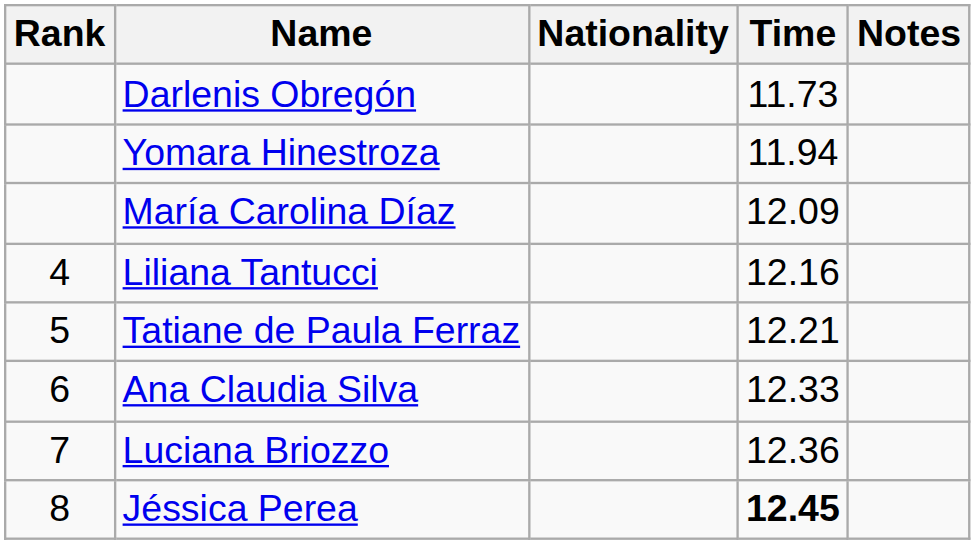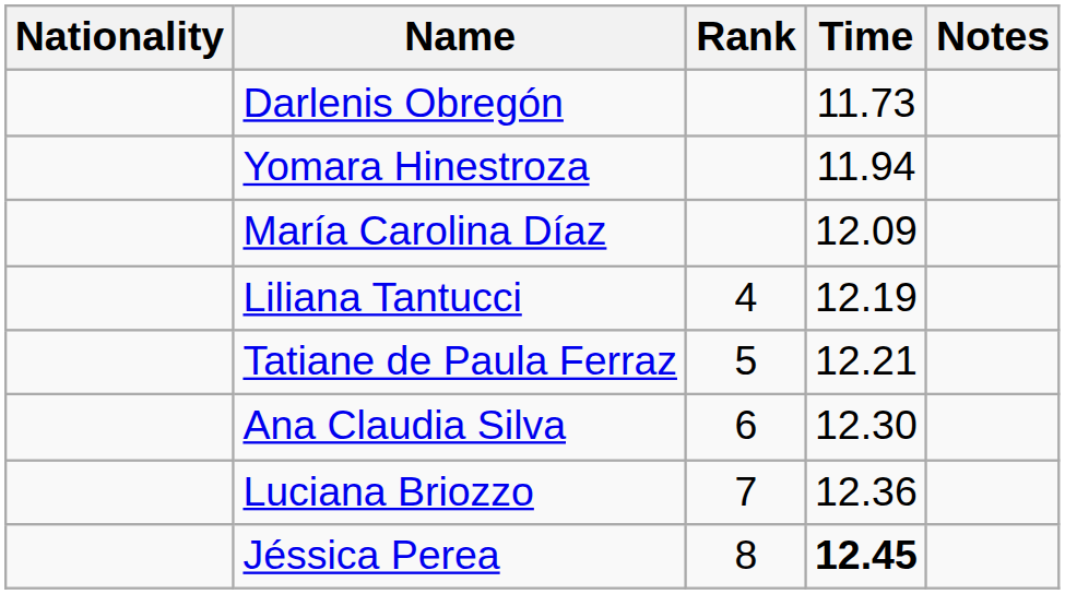 <table class="wikitable sortable" style="text-align:center">
 <tr>
+<th>Nationality</th>
+<th>Name</th>
 <th>Rank</th>
-<th>Name</th>
-<th>Nationality</th>
 <th>Time</th>
 <th>Notes</th>
 </tr>
 <tr>
+<td align=left></td>
+<td align=left><a href='#'>Darlenis Obregón</a></td>
 <td align=center></td>
-<td align=left><a href='#'>Darlenis Obregón</a></td>
-<td align=left></td>
 <td>11.73</td>
 <td></td>
 </tr>
 <tr>
+<td align=left></td>
+<td align=left><a href='#'>Yomara Hinestroza</a></td>
 <td align=center></td>
-<td align=left><a href='#'>Yomara Hinestroza</a></td>
-<td align=left></td>
 <td>11.94</td>
 <td></td>
 </tr>
 <tr>
+<td align=left></td>
+<td align=left><a href='#'>María Carolina Díaz</a></td>
 <td align=center></td>
-<td align=left><a href='#'>María Carolina Díaz</a></td>
-<td align=left></td>
 <td>12.09</td>
 <td></td>
 </tr>
 <tr>
+<td align=left></td>
+<td align=left><a href='#'>Liliana Tantucci</a></td>
 <td align=center>4</td>
-<td align=left><a href='#'>Liliana Tantucci</a></td>
-<td align=left></td>
-<td>12.16</td>
+<td>12.19</td>
 <td></td>
 </tr>
 <tr>
+<td align=left></td>
+<td align=left><a href='#'>Tatiane de Paula Ferraz</a></td>
 <td align=center>5</td>
-<td align=left><a href='#'>Tatiane de Paula Ferraz</a></td>
-<td align=left></td>
 <td>12.21</td>
 <td></td>
 </tr>
 <tr>
+<td align=left></td>
+<td align=left><a href='#'>Ana Claudia Silva</a></td>
 <td align=center>6</td>
-<td align=left><a href='#'>Ana Claudia Silva</a></td>
-<td align=left></td>
-<td>12.33</td>
+<td>12.30</td>
 <td></td>
 </tr>
 <tr>
+<td align=left></td>
+<td align=left><a href='#'>Luciana Briozzo</a></td>
 <td align=center>7</td>
-<td align=left><a href='#'>Luciana Briozzo</a></td>
-<td align=left></td>
 <td>12.36</td>
 <td></td>
 </tr>
 <tr>
+<td align=left></td>
+<td align=left><a href='#'>Jéssica Perea</a></td>
 <td align=center>8</td>
-<td align=left><a href='#'>Jéssica Perea</a></td>
-<td align=left></td>
 <td><strong>12.45</strong></td>
 <td></td>
 </tr>
 </table>
